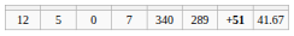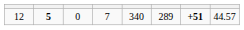 <table class="wikitable">
 <tr>
 <th width="40"></th>
 <th width="40"></th>
 <th width="40"></th>
 <th width="40"></th>
 <th width="40"></th>
 <th width="40"></th>
 <th width="40"></th>
 <th width="40"></th>
 </tr>
 <tr>
 <td align=center>12</td>
-<td align=center>5</td>
+<td align=center><strong>5</strong></td>
 <td align=center>0</td>
 <td align=center>7</td>
 <td align=center>340</td>
 <td align=center>289</td>
 <td align=center><strong>+51</strong></td>
-<td align=center>41.67</td>
+<td align=center>44.57</td>
 </tr>
 </table>
